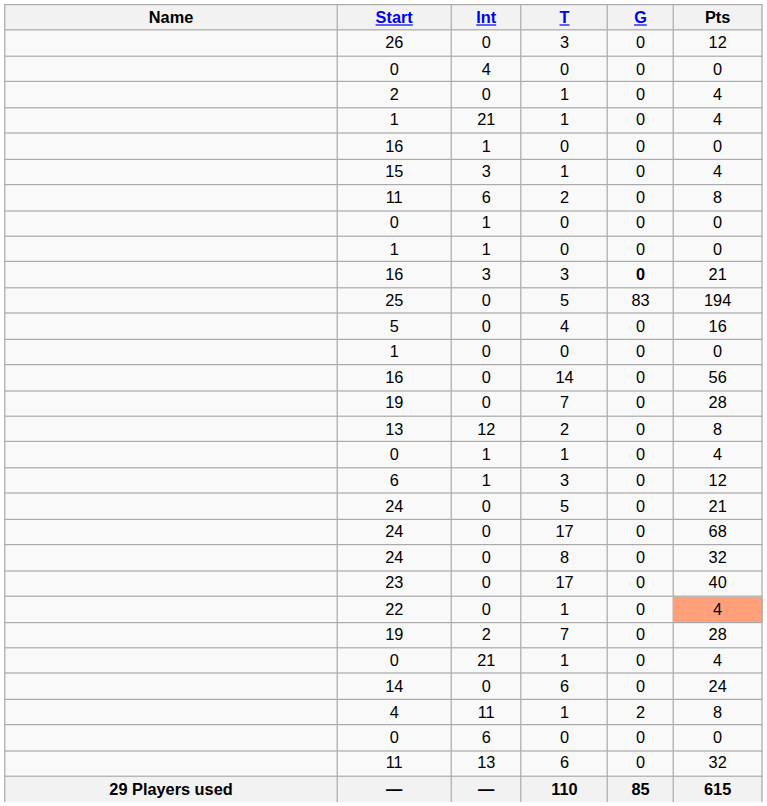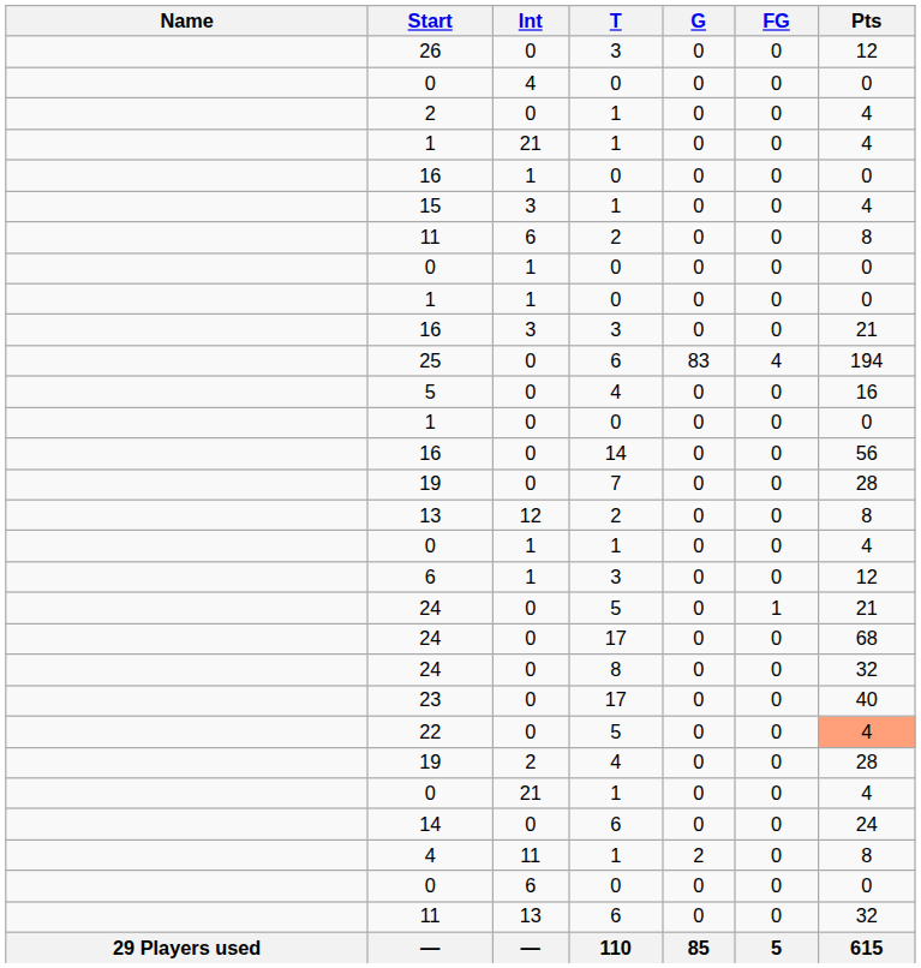 <table class="wikitable sortable collapsible"  style="font-size:85%; width:50%; text-align: center; margin-left:auto ;margin-right:auto;">
 <tr>
 <th>Name</th>
 <th><a href='#'>Start</a></th>
 <th><a href='#'>Int</a></th>
 <th><a href='#'>T</a></th>
 <th><a href='#'>G</a></th>
+<th><a href='#'>FG</a></th>
 <th>Pts</th>
 </tr>
 <tr>
 <td></td>
 <td>26</td>
 <td>0</td>
 <td>3</td>
+<td>0</td>
 <td>0</td>
 <td>12</td>
 </tr>
 <tr>
 <td></td>
 <td>0</td>
 <td>4</td>
 <td>0</td>
 <td>0</td>
 <td>0</td>
+<td>0</td>
 </tr>
 <tr>
 <td></td>
 <td>2</td>
 <td>0</td>
 <td>1</td>
+<td>0</td>
 <td>0</td>
 <td>4</td>
 </tr>
 <tr>
 <td></td>
 <td>1</td>
 <td>21</td>
 <td>1</td>
+<td>0</td>
 <td>0</td>
 <td>4</td>
 </tr>
 <tr>
 <td></td>
 <td>16</td>
 <td>1</td>
 <td>0</td>
 <td>0</td>
 <td>0</td>
+<td>0</td>
 </tr>
 <tr>
 <td></td>
 <td>15</td>
 <td>3</td>
 <td>1</td>
+<td>0</td>
 <td>0</td>
 <td>4</td>
 </tr>
 <tr>
 <td></td>
 <td>11</td>
 <td>6</td>
 <td>2</td>
 <td>0</td>
+<td>0</td>
 <td>8</td>
 </tr>
 <tr>
 <td></td>
 <td>0</td>
 <td>1</td>
+<td>0</td>
 <td>0</td>
 <td>0</td>
 <td>0</td>
 </tr>
 <tr>
 <td></td>
 <td>1</td>
 <td>1</td>
 <td>0</td>
 <td>0</td>
 <td>0</td>
+<td>0</td>
 </tr>
 <tr>
 <td></td>
 <td>16</td>
 <td>3</td>
 <td>3</td>
-<td><strong>0</strong></td>
+<td>0</td>
+<td>0</td>
 <td>21</td>
 </tr>
 <tr>
 <td></td>
 <td>25</td>
 <td>0</td>
-<td>5</td>
+<td>6</td>
 <td>83</td>
+<td>4</td>
 <td>194</td>
 </tr>
 <tr>
 <td></td>
 <td>5</td>
 <td>0</td>
 <td>4</td>
 <td>0</td>
+<td>0</td>
 <td>16</td>
 </tr>
 <tr>
 <td></td>
 <td>1</td>
+<td>0</td>
 <td>0</td>
 <td>0</td>
 <td>0</td>
 <td>0</td>
 </tr>
 <tr>
 <td></td>
 <td>16</td>
 <td>0</td>
 <td>14</td>
 <td>0</td>
+<td>0</td>
 <td>56</td>
 </tr>
 <tr>
 <td></td>
 <td>19</td>
 <td>0</td>
 <td>7</td>
+<td>0</td>
 <td>0</td>
 <td>28</td>
 </tr>
 <tr>
 <td></td>
 <td>13</td>
 <td>12</td>
 <td>2</td>
 <td>0</td>
+<td>0</td>
 <td>8</td>
 </tr>
 <tr>
 <td></td>
 <td>0</td>
 <td>1</td>
 <td>1</td>
+<td>0</td>
 <td>0</td>
 <td>4</td>
 </tr>
 <tr>
 <td></td>
 <td>6</td>
 <td>1</td>
 <td>3</td>
 <td>0</td>
+<td>0</td>
 <td>12</td>
 </tr>
 <tr>
 <td></td>
 <td>24</td>
 <td>0</td>
 <td>5</td>
 <td>0</td>
+<td>1</td>
 <td>21</td>
 </tr>
 <tr>
 <td></td>
 <td>24</td>
 <td>0</td>
 <td>17</td>
+<td>0</td>
 <td>0</td>
 <td>68</td>
 </tr>
 <tr>
 <td></td>
 <td>24</td>
 <td>0</td>
 <td>8</td>
 <td>0</td>
+<td>0</td>
 <td>32</td>
 </tr>
 <tr>
 <td></td>
 <td>23</td>
 <td>0</td>
 <td>17</td>
 <td>0</td>
+<td>0</td>
 <td>40</td>
 </tr>
 <tr>
 <td></td>
 <td>22</td>
 <td>0</td>
-<td>1</td>
+<td>5</td>
+<td>0</td>
 <td>0</td>
 <td style="background: lightsalmon;">4</td>
 </tr>
 <tr>
 <td></td>
 <td>19</td>
 <td>2</td>
-<td>7</td>
+<td>4</td>
+<td>0</td>
 <td>0</td>
 <td>28</td>
 </tr>
 <tr>
 <td></td>
 <td>0</td>
 <td>21</td>
 <td>1</td>
 <td>0</td>
+<td>0</td>
 <td>4</td>
 </tr>
 <tr>
 <td></td>
 <td>14</td>
 <td>0</td>
 <td>6</td>
+<td>0</td>
 <td>0</td>
 <td>24</td>
 </tr>
 <tr>
 <td></td>
 <td>4</td>
 <td>11</td>
 <td>1</td>
 <td>2</td>
+<td>0</td>
 <td>8</td>
 </tr>
 <tr>
 <td></td>
 <td>0</td>
 <td>6</td>
+<td>0</td>
 <td>0</td>
 <td>0</td>
 <td>0</td>
 </tr>
 <tr>
 <td></td>
 <td>11</td>
 <td>13</td>
 <td>6</td>
 <td>0</td>
+<td>0</td>
 <td>32</td>
 </tr>
 <tr class="sortbottom">
 <th>29 Players used</th>
 <th>—</th>
 <th>—</th>
 <th>110</th>
 <th>85</th>
+<th>5</th>
 <th>615</th>
 </tr>
 </table>
